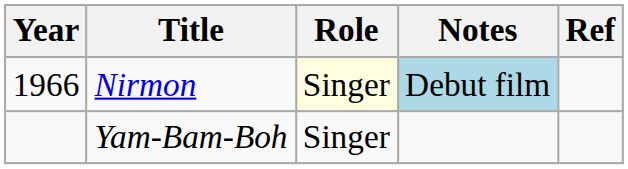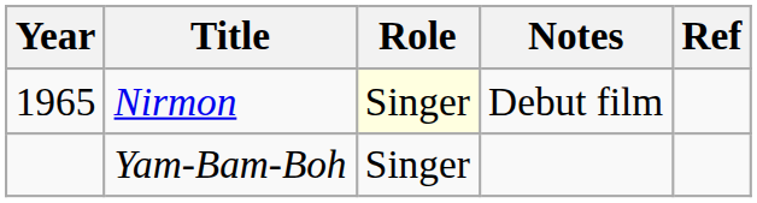 <table class="wikitable">
 <tr>
 <th>Year</th>
 <th>Title</th>
 <th>Role</th>
 <th>Notes</th>
 <th>Ref</th>
 </tr>
 <tr>
-<td>1966</td>
+<td>1965</td>
 <td><em><a href='#'>Nirmon</a></em></td>
 <td style="background: lightyellow;">Singer</td>
-<td style="background: lightblue;">Debut film</td>
+<td>Debut film</td>
 <td></td>
 </tr>
 <tr>
 <td></td>
 <td><em>Yam-Bam-Boh</em></td>
 <td>Singer</td>
 <td></td>
 <td></td>
 </tr>
 </table>
